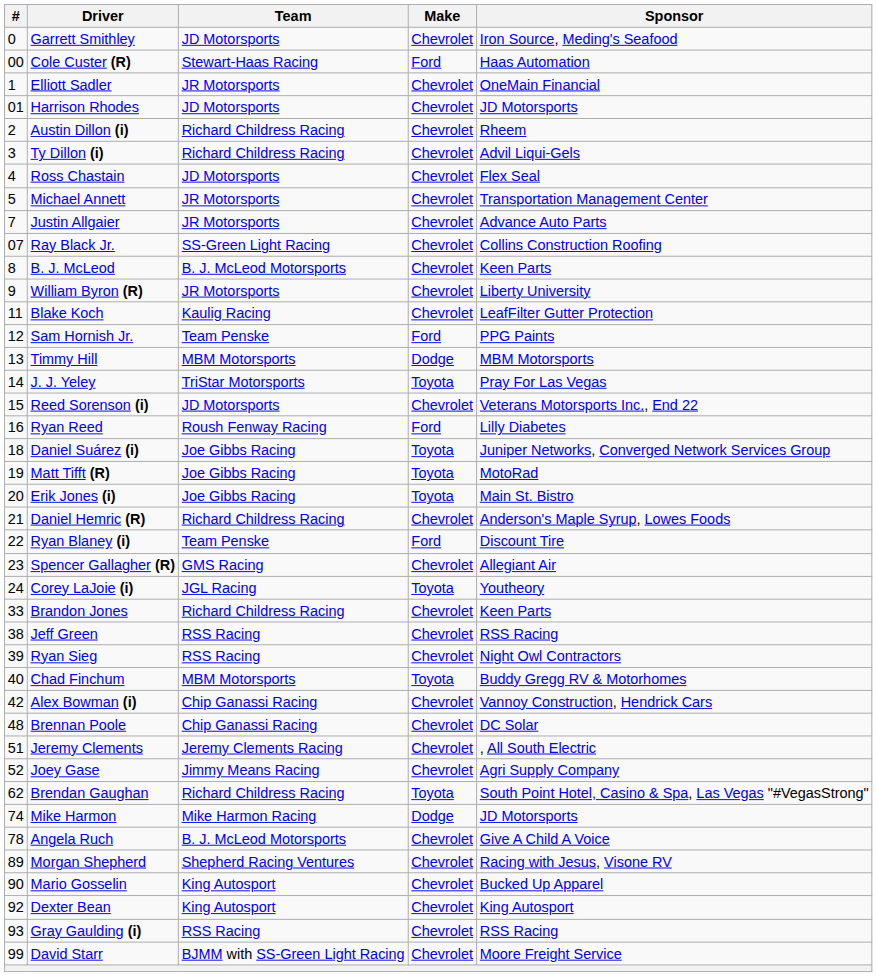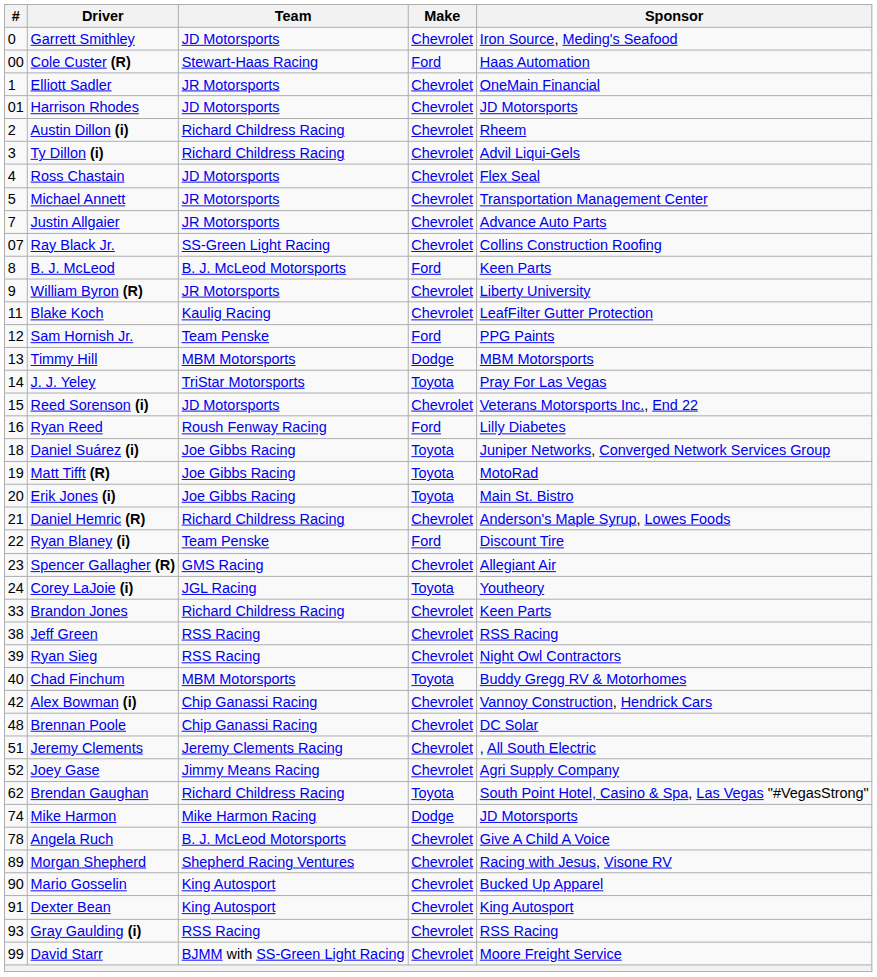 <table class="wikitable" style="font-size:95%">
 <tr>
 <th>#</th>
 <th>Driver</th>
 <th>Team</th>
 <th>Make</th>
 <th>Sponsor</th>
 </tr>
 <tr>
 <td>0</td>
 <td><a href='#'>Garrett Smithley</a></td>
 <td><a href='#'>JD Motorsports</a></td>
 <td><a href='#'>Chevrolet</a></td>
 <td><a href='#'>Iron Source</a>, <a href='#'>Meding's Seafood</a></td>
 </tr>
 <tr>
 <td>00</td>
 <td><a href='#'>Cole Custer</a> <strong>(R)</strong></td>
 <td><a href='#'>Stewart-Haas Racing</a></td>
 <td><a href='#'>Ford</a></td>
 <td><a href='#'>Haas Automation</a></td>
 </tr>
 <tr>
 <td>1</td>
 <td><a href='#'>Elliott Sadler</a></td>
 <td><a href='#'>JR Motorsports</a></td>
 <td><a href='#'>Chevrolet</a></td>
 <td><a href='#'>OneMain Financial</a></td>
 </tr>
 <tr>
 <td>01</td>
 <td><a href='#'>Harrison Rhodes</a></td>
 <td><a href='#'>JD Motorsports</a></td>
 <td><a href='#'>Chevrolet</a></td>
 <td><a href='#'>JD Motorsports</a></td>
 </tr>
 <tr>
 <td>2</td>
 <td><a href='#'>Austin Dillon</a> <strong>(i)</strong></td>
 <td><a href='#'>Richard Childress Racing</a></td>
 <td><a href='#'>Chevrolet</a></td>
 <td><a href='#'>Rheem</a></td>
 </tr>
 <tr>
 <td>3</td>
 <td><a href='#'>Ty Dillon</a> <strong>(i)</strong></td>
 <td><a href='#'>Richard Childress Racing</a></td>
 <td><a href='#'>Chevrolet</a></td>
 <td><a href='#'>Advil Liqui-Gels</a></td>
 </tr>
 <tr>
 <td>4</td>
 <td><a href='#'>Ross Chastain</a></td>
 <td><a href='#'>JD Motorsports</a></td>
 <td><a href='#'>Chevrolet</a></td>
 <td><a href='#'>Flex Seal</a></td>
 </tr>
 <tr>
 <td>5</td>
 <td><a href='#'>Michael Annett</a></td>
 <td><a href='#'>JR Motorsports</a></td>
 <td><a href='#'>Chevrolet</a></td>
 <td><a href='#'>Transportation Management Center</a></td>
 </tr>
 <tr>
 <td>7</td>
 <td><a href='#'>Justin Allgaier</a></td>
 <td><a href='#'>JR Motorsports</a></td>
 <td><a href='#'>Chevrolet</a></td>
 <td><a href='#'>Advance Auto Parts</a></td>
 </tr>
 <tr>
 <td>07</td>
 <td><a href='#'>Ray Black Jr.</a></td>
 <td><a href='#'>SS-Green Light Racing</a></td>
 <td><a href='#'>Chevrolet</a></td>
 <td><a href='#'>Collins Construction Roofing</a></td>
 </tr>
 <tr>
 <td>8</td>
 <td><a href='#'>B. J. McLeod</a></td>
 <td><a href='#'>B. J. McLeod Motorsports</a></td>
-<td><a href='#'>Chevrolet</a></td>
+<td><a href='#'>Ford</a></td>
 <td><a href='#'>Keen Parts</a></td>
 </tr>
 <tr>
 <td>9</td>
 <td><a href='#'>William Byron</a> <strong>(R)</strong></td>
 <td><a href='#'>JR Motorsports</a></td>
 <td><a href='#'>Chevrolet</a></td>
 <td><a href='#'>Liberty University</a></td>
 </tr>
 <tr>
 <td>11</td>
 <td><a href='#'>Blake Koch</a></td>
 <td><a href='#'>Kaulig Racing</a></td>
 <td><a href='#'>Chevrolet</a></td>
 <td><a href='#'>LeafFilter Gutter Protection</a></td>
 </tr>
 <tr>
 <td>12</td>
 <td><a href='#'>Sam Hornish Jr.</a></td>
 <td><a href='#'>Team Penske</a></td>
 <td><a href='#'>Ford</a></td>
 <td><a href='#'>PPG Paints</a></td>
 </tr>
 <tr>
 <td>13</td>
 <td><a href='#'>Timmy Hill</a></td>
 <td><a href='#'>MBM Motorsports</a></td>
 <td><a href='#'>Dodge</a></td>
 <td><a href='#'>MBM Motorsports</a></td>
 </tr>
 <tr>
 <td>14</td>
 <td><a href='#'>J. J. Yeley</a></td>
 <td><a href='#'>TriStar Motorsports</a></td>
 <td><a href='#'>Toyota</a></td>
 <td><a href='#'>Pray For Las Vegas</a></td>
 </tr>
 <tr>
 <td>15</td>
 <td><a href='#'>Reed Sorenson</a> <strong>(i)</strong></td>
 <td><a href='#'>JD Motorsports</a></td>
 <td><a href='#'>Chevrolet</a></td>
 <td><a href='#'>Veterans Motorsports Inc.</a>, <a href='#'>End 22</a></td>
 </tr>
 <tr>
 <td>16</td>
 <td><a href='#'>Ryan Reed</a></td>
 <td><a href='#'>Roush Fenway Racing</a></td>
 <td><a href='#'>Ford</a></td>
 <td><a href='#'>Lilly Diabetes</a></td>
 </tr>
 <tr>
 <td>18</td>
 <td><a href='#'>Daniel Suárez</a> <strong>(i)</strong></td>
 <td><a href='#'>Joe Gibbs Racing</a></td>
 <td><a href='#'>Toyota</a></td>
 <td><a href='#'>Juniper Networks</a>, <a href='#'>Converged Network Services Group</a></td>
 </tr>
 <tr>
 <td>19</td>
 <td><a href='#'>Matt Tifft</a> <strong>(R)</strong></td>
 <td><a href='#'>Joe Gibbs Racing</a></td>
 <td><a href='#'>Toyota</a></td>
 <td><a href='#'>MotoRad</a></td>
 </tr>
 <tr>
 <td>20</td>
 <td><a href='#'>Erik Jones</a> <strong>(i)</strong></td>
 <td><a href='#'>Joe Gibbs Racing</a></td>
 <td><a href='#'>Toyota</a></td>
 <td><a href='#'>Main St. Bistro</a></td>
 </tr>
 <tr>
 <td>21</td>
 <td><a href='#'>Daniel Hemric</a> <strong>(R)</strong></td>
 <td><a href='#'>Richard Childress Racing</a></td>
 <td><a href='#'>Chevrolet</a></td>
 <td><a href='#'>Anderson's Maple Syrup</a>, <a href='#'>Lowes Foods</a></td>
 </tr>
 <tr>
 <td>22</td>
 <td><a href='#'>Ryan Blaney</a> <strong>(i)</strong></td>
 <td><a href='#'>Team Penske</a></td>
 <td><a href='#'>Ford</a></td>
 <td><a href='#'>Discount Tire</a></td>
 </tr>
 <tr>
 <td>23</td>
 <td><a href='#'>Spencer Gallagher</a> <strong>(R)</strong></td>
 <td><a href='#'>GMS Racing</a></td>
 <td><a href='#'>Chevrolet</a></td>
 <td><a href='#'>Allegiant Air</a></td>
 </tr>
 <tr>
 <td>24</td>
 <td><a href='#'>Corey LaJoie</a> <strong>(i)</strong></td>
 <td><a href='#'>JGL Racing</a></td>
 <td><a href='#'>Toyota</a></td>
 <td><a href='#'>Youtheory</a></td>
 </tr>
 <tr>
 <td>33</td>
 <td><a href='#'>Brandon Jones</a></td>
 <td><a href='#'>Richard Childress Racing</a></td>
 <td><a href='#'>Chevrolet</a></td>
 <td><a href='#'>Keen Parts</a></td>
 </tr>
 <tr>
 <td>38</td>
 <td><a href='#'>Jeff Green</a></td>
 <td><a href='#'>RSS Racing</a></td>
 <td><a href='#'>Chevrolet</a></td>
 <td><a href='#'>RSS Racing</a></td>
 </tr>
 <tr>
 <td>39</td>
 <td><a href='#'>Ryan Sieg</a></td>
 <td><a href='#'>RSS Racing</a></td>
 <td><a href='#'>Chevrolet</a></td>
 <td><a href='#'>Night Owl Contractors</a></td>
 </tr>
 <tr>
 <td>40</td>
 <td><a href='#'>Chad Finchum</a></td>
 <td><a href='#'>MBM Motorsports</a></td>
 <td><a href='#'>Toyota</a></td>
 <td><a href='#'>Buddy Gregg RV & Motorhomes</a></td>
 </tr>
 <tr>
 <td>42</td>
 <td><a href='#'>Alex Bowman</a> <strong>(i)</strong></td>
 <td><a href='#'>Chip Ganassi Racing</a></td>
 <td><a href='#'>Chevrolet</a></td>
 <td><a href='#'>Vannoy Construction</a>, <a href='#'>Hendrick Cars</a></td>
 </tr>
 <tr>
 <td>48</td>
 <td><a href='#'>Brennan Poole</a></td>
 <td><a href='#'>Chip Ganassi Racing</a></td>
 <td><a href='#'>Chevrolet</a></td>
 <td><a href='#'>DC Solar</a></td>
 </tr>
 <tr>
 <td>51</td>
 <td><a href='#'>Jeremy Clements</a></td>
 <td><a href='#'>Jeremy Clements Racing</a></td>
 <td><a href='#'>Chevrolet</a></td>
 <td>, <a href='#'>All South Electric</a></td>
 </tr>
 <tr>
 <td>52</td>
 <td><a href='#'>Joey Gase</a></td>
 <td><a href='#'>Jimmy Means Racing</a></td>
 <td><a href='#'>Chevrolet</a></td>
 <td><a href='#'>Agri Supply Company</a></td>
 </tr>
 <tr>
 <td>62</td>
 <td><a href='#'>Brendan Gaughan</a></td>
 <td><a href='#'>Richard Childress Racing</a></td>
 <td><a href='#'>Toyota</a></td>
 <td><a href='#'>South Point Hotel, Casino & Spa</a>, <a href='#'>Las Vegas</a> "#VegasStrong"</td>
 </tr>
 <tr>
 <td>74</td>
 <td><a href='#'>Mike Harmon</a></td>
 <td><a href='#'>Mike Harmon Racing</a></td>
 <td><a href='#'>Dodge</a></td>
 <td><a href='#'>JD Motorsports</a></td>
 </tr>
 <tr>
 <td>78</td>
 <td><a href='#'>Angela Ruch</a></td>
 <td><a href='#'>B. J. McLeod Motorsports</a></td>
 <td><a href='#'>Chevrolet</a></td>
 <td><a href='#'>Give A Child A Voice</a></td>
 </tr>
 <tr>
 <td>89</td>
 <td><a href='#'>Morgan Shepherd</a></td>
 <td><a href='#'>Shepherd Racing Ventures</a></td>
 <td><a href='#'>Chevrolet</a></td>
 <td><a href='#'>Racing with Jesus</a>, <a href='#'>Visone RV</a></td>
 </tr>
 <tr>
 <td>90</td>
 <td><a href='#'>Mario Gosselin</a></td>
 <td><a href='#'>King Autosport</a></td>
 <td><a href='#'>Chevrolet</a></td>
 <td><a href='#'>Bucked Up Apparel</a></td>
 </tr>
 <tr>
-<td>92</td>
+<td>91</td>
 <td><a href='#'>Dexter Bean</a></td>
 <td><a href='#'>King Autosport</a></td>
 <td><a href='#'>Chevrolet</a></td>
 <td><a href='#'>King Autosport</a></td>
 </tr>
 <tr>
 <td>93</td>
 <td><a href='#'>Gray Gaulding</a> <strong>(i)</strong></td>
 <td><a href='#'>RSS Racing</a></td>
 <td><a href='#'>Chevrolet</a></td>
 <td><a href='#'>RSS Racing</a></td>
 </tr>
 <tr>
 <td>99</td>
 <td><a href='#'>David Starr</a></td>
 <td><a href='#'>BJMM</a> with <a href='#'>SS-Green Light Racing</a></td>
 <td><a href='#'>Chevrolet</a></td>
 <td><a href='#'>Moore Freight Service</a></td>
 </tr>
 <tr>
 <th colspan="5"></th>
 </tr>
 </table>
